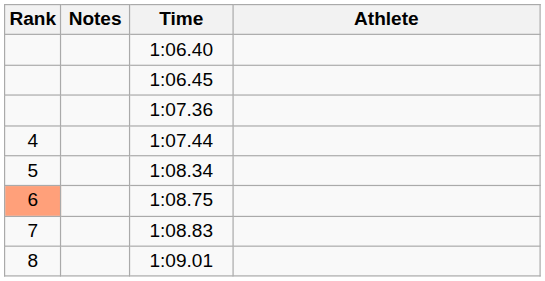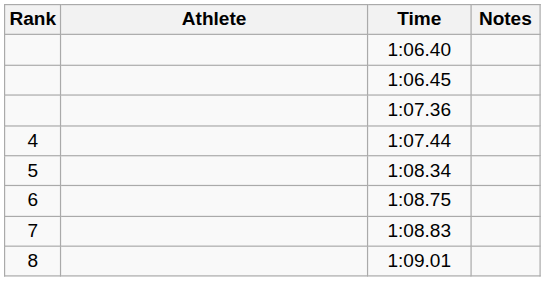 <table class="wikitable" style="text-align:center">
 <tr>
 <th width=40>Rank</th>
+<th width=250>Athlete</th>
+<th width=80>Time</th>
 <th width=50>Notes</th>
-<th width=80>Time</th>
-<th width=250>Athlete</th>
 </tr>
 <tr>
 <td></td>
+<td align=left></td>
+<td>1:06.40</td>
 <td></td>
-<td>1:06.40</td>
-<td align=left></td>
 </tr>
 <tr>
 <td></td>
+<td align=left></td>
+<td>1:06.45</td>
 <td></td>
-<td>1:06.45</td>
-<td align=left></td>
 </tr>
 <tr>
 <td></td>
+<td align=left></td>
+<td>1:07.36</td>
 <td></td>
-<td>1:07.36</td>
-<td align=left></td>
 </tr>
 <tr>
 <td>4</td>
+<td align=left></td>
+<td>1:07.44</td>
 <td></td>
-<td>1:07.44</td>
-<td align=left></td>
 </tr>
 <tr>
 <td>5</td>
+<td align=left></td>
+<td>1:08.34</td>
 <td></td>
-<td>1:08.34</td>
-<td align=left></td>
 </tr>
 <tr>
-<td style="background: lightsalmon;">6</td>
+<td>6</td>
+<td align=left></td>
+<td>1:08.75</td>
 <td></td>
-<td>1:08.75</td>
-<td align=left></td>
 </tr>
 <tr>
 <td>7</td>
+<td align=left></td>
+<td>1:08.83</td>
 <td></td>
-<td>1:08.83</td>
-<td align=left></td>
 </tr>
 <tr>
 <td>8</td>
+<td align=left></td>
+<td>1:09.01</td>
 <td></td>
-<td>1:09.01</td>
-<td align=left></td>
 </tr>
 </table>
